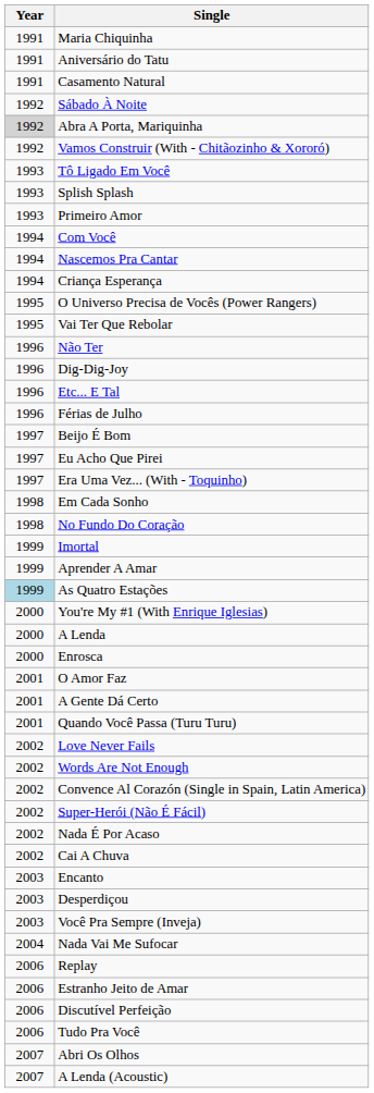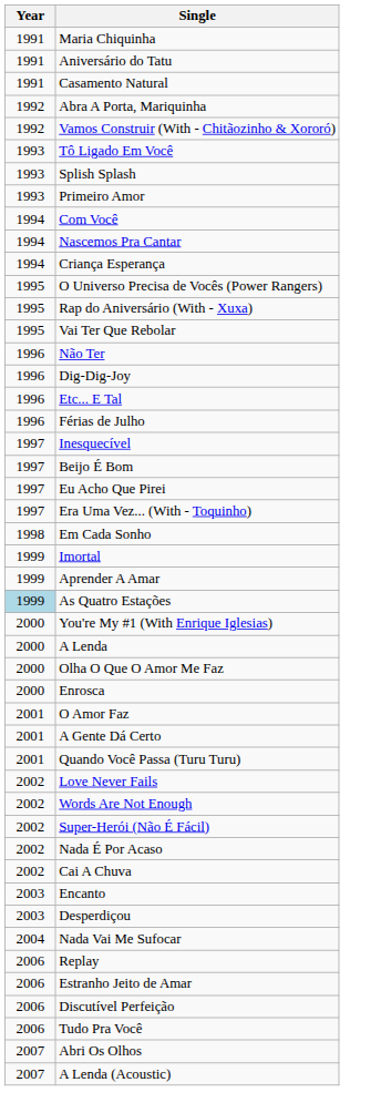 <table class="wikitable">
 <tr>
 <th width=50>Year</th>
 <th>Single</th>
 </tr>
 <tr>
 <td align="center">1991</td>
 <td>Maria Chiquinha</td>
 </tr>
 <tr>
 <td align="center">1991</td>
 <td>Aniversário do Tatu</td>
 </tr>
 <tr>
 <td align="center">1991</td>
 <td>Casamento Natural</td>
 </tr>
 <tr>
 <td align="center">1992</td>
-<td><a href='#'>Sábado À Noite</a></td>
-</tr>
-<tr>
-<td align="center" style="background: lightgrey;">1992</td>
 <td>Abra A Porta, Mariquinha</td>
 </tr>
 <tr>
 <td align="center">1992</td>
 <td><a href='#'>Vamos Construir</a> (With - <a href='#'>Chitãozinho & Xororó</a>)</td>
 </tr>
 <tr>
 <td align="center">1993</td>
 <td><a href='#'>Tô Ligado Em Você</a></td>
 </tr>
 <tr>
 <td align="center">1993</td>
 <td>Splish Splash</td>
 </tr>
 <tr>
 <td align="center">1993</td>
 <td>Primeiro Amor</td>
 </tr>
 <tr>
 <td align="center">1994</td>
 <td><a href='#'>Com Você</a></td>
 </tr>
 <tr>
 <td align="center">1994</td>
 <td><a href='#'>Nascemos Pra Cantar</a></td>
 </tr>
 <tr>
 <td align="center">1994</td>
 <td>Criança Esperança</td>
 </tr>
 <tr>
 <td align="center">1995</td>
 <td>O Universo Precisa de Vocês (Power Rangers)</td>
 </tr>
 <tr>
 <td align="center">1995</td>
+<td>Rap do Aniversário (With - <a href='#'>Xuxa</a>)</td>
+</tr>
+<tr>
+<td align="center">1995</td>
 <td>Vai Ter Que Rebolar</td>
 </tr>
 <tr>
 <td align="center">1996</td>
 <td><a href='#'>Não Ter</a></td>
 </tr>
 <tr>
 <td align="center">1996</td>
 <td>Dig-Dig-Joy</td>
 </tr>
 <tr>
 <td align="center">1996</td>
 <td><a href='#'>Etc... E Tal</a></td>
 </tr>
 <tr>
 <td align="center">1996</td>
 <td>Férias de Julho</td>
 </tr>
 <tr>
 <td align="center">1997</td>
+<td><a href='#'>Inesquecível</a></td>
+</tr>
+<tr>
+<td align="center">1997</td>
 <td>Beijo É Bom</td>
 </tr>
 <tr>
 <td align="center">1997</td>
 <td>Eu Acho Que Pirei</td>
 </tr>
 <tr>
 <td align="center">1997</td>
 <td>Era Uma Vez... (With - <a href='#'>Toquinho</a>)</td>
 </tr>
 <tr>
 <td align="center">1998</td>
 <td>Em Cada Sonho</td>
-</tr>
-<tr>
-<td align="center">1998</td>
-<td><a href='#'>No Fundo Do Coração</a></td>
 </tr>
 <tr>
 <td align="center">1999</td>
 <td><a href='#'>Imortal</a></td>
 </tr>
 <tr>
 <td align="center">1999</td>
 <td>Aprender A Amar</td>
 </tr>
 <tr>
 <td align="center" style="background: lightblue;">1999</td>
 <td>As Quatro Estações</td>
 </tr>
 <tr>
 <td align="center">2000</td>
 <td>You're My #1 (With <a href='#'>Enrique Iglesias</a>)</td>
 </tr>
 <tr>
 <td align="center">2000</td>
 <td>A Lenda</td>
+</tr>
+<tr>
+<td align="center">2000</td>
+<td>Olha O Que O Amor Me Faz</td>
 </tr>
 <tr>
 <td align="center">2000</td>
 <td>Enrosca</td>
 </tr>
 <tr>
 <td align="center">2001</td>
 <td>O Amor Faz</td>
 </tr>
 <tr>
 <td align="center">2001</td>
 <td>A Gente Dá Certo</td>
 </tr>
 <tr>
 <td align="center">2001</td>
 <td>Quando Você Passa (Turu Turu)</td>
 </tr>
 <tr>
 <td align="center">2002</td>
 <td><a href='#'>Love Never Fails</a></td>
 </tr>
 <tr>
 <td align="center">2002</td>
 <td><a href='#'>Words Are Not Enough</a></td>
 </tr>
 <tr>
 <td align="center">2002</td>
-<td>Convence Al Corazón (Single in Spain, Latin America)</td>
-</tr>
-<tr>
-<td align="center">2002</td>
 <td><a href='#'>Super-Herói (Não É Fácil)</a></td>
 </tr>
 <tr>
 <td align="center">2002</td>
 <td>Nada É Por Acaso</td>
 </tr>
 <tr>
 <td align="center">2002</td>
 <td>Cai A Chuva</td>
 </tr>
 <tr>
 <td align="center">2003</td>
 <td>Encanto</td>
 </tr>
 <tr>
 <td align="center">2003</td>
 <td>Desperdiçou</td>
-</tr>
-<tr>
-<td align="center">2003</td>
-<td>Você Pra Sempre (Inveja)</td>
 </tr>
 <tr>
 <td align="center">2004</td>
 <td>Nada Vai Me Sufocar</td>
 </tr>
 <tr>
 <td align="center">2006</td>
 <td>Replay</td>
 </tr>
 <tr>
 <td align="center">2006</td>
 <td>Estranho Jeito de Amar</td>
 </tr>
 <tr>
 <td align="center">2006</td>
 <td>Discutível Perfeição</td>
 </tr>
 <tr>
 <td align="center">2006</td>
 <td>Tudo Pra Você</td>
 </tr>
 <tr>
 <td align="center">2007</td>
 <td>Abri Os Olhos</td>
 </tr>
 <tr>
 <td align="center">2007</td>
 <td>A Lenda (Acoustic)</td>
 </tr>
 </table>
